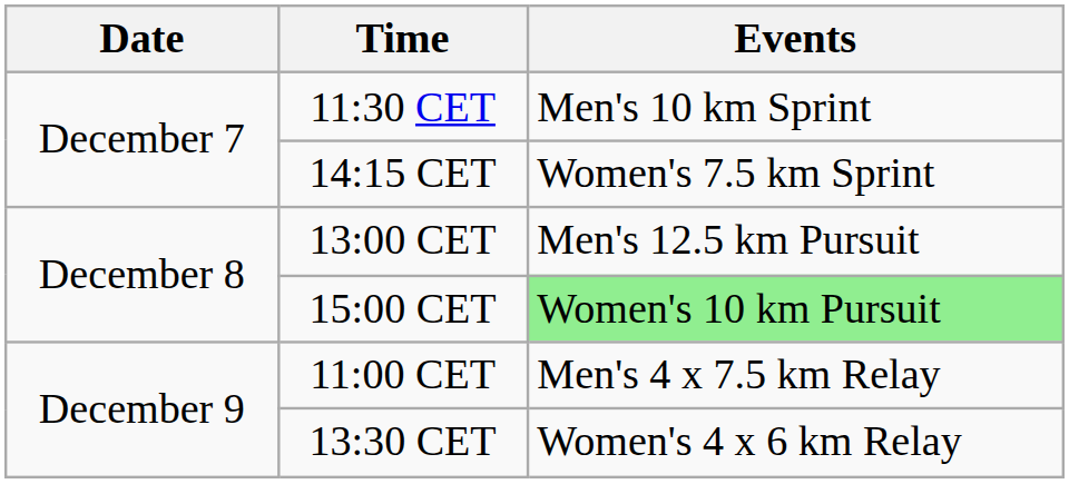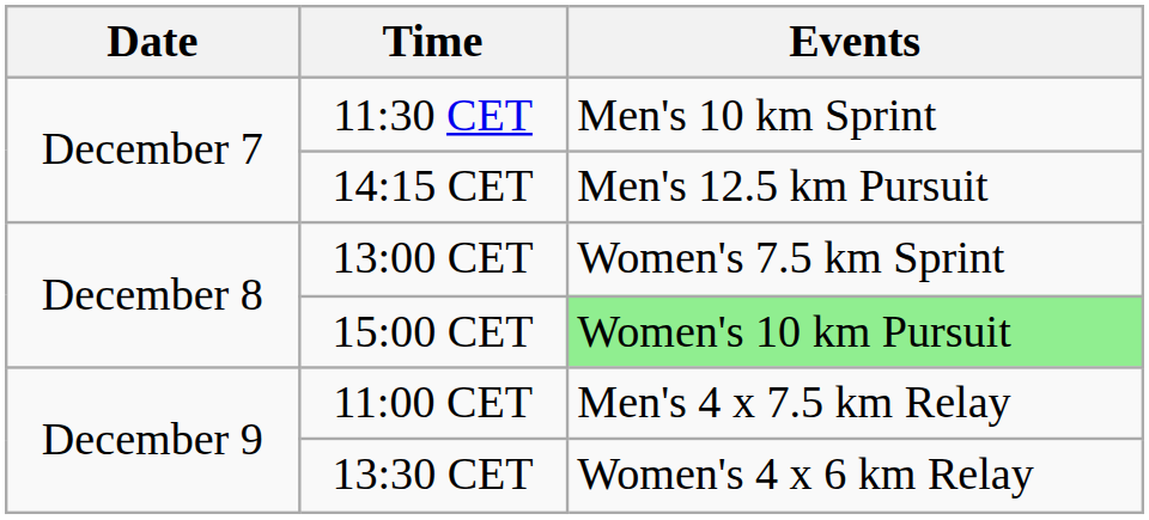 <table class="wikitable" style="text-align: center" width="400">
 <tr>
 <th>Date</th>
 <th>Time</th>
 <th>Events</th>
 </tr>
 <tr>
 <td rowspan=2>December 7</td>
 <td>11:30 <a href='#'>CET</a></td>
 <td style="text-align: left">Men's 10 km Sprint</td>
 </tr>
 <tr>
 <td>14:15 CET</td>
-<td style="text-align: left">Women's 7.5 km Sprint</td>
+<td style="text-align: left">Men's 12.5 km Pursuit</td>
 </tr>
 <tr>
 <td rowspan=2>December 8</td>
 <td>13:00 CET</td>
-<td style="text-align: left">Men's 12.5 km Pursuit</td>
+<td style="text-align: left">Women's 7.5 km Sprint</td>
 </tr>
 <tr>
 <td>15:00 CET</td>
 <td style="background: lightgreen; text-align: left">Women's 10 km Pursuit</td>
 </tr>
 <tr>
 <td rowspan=2>December 9</td>
 <td>11:00 CET</td>
 <td style="text-align: left">Men's 4 x 7.5 km Relay</td>
 </tr>
 <tr>
 <td>13:30 CET</td>
 <td style="text-align: left">Women's 4 x 6 km Relay</td>
 </tr>
 </table>
